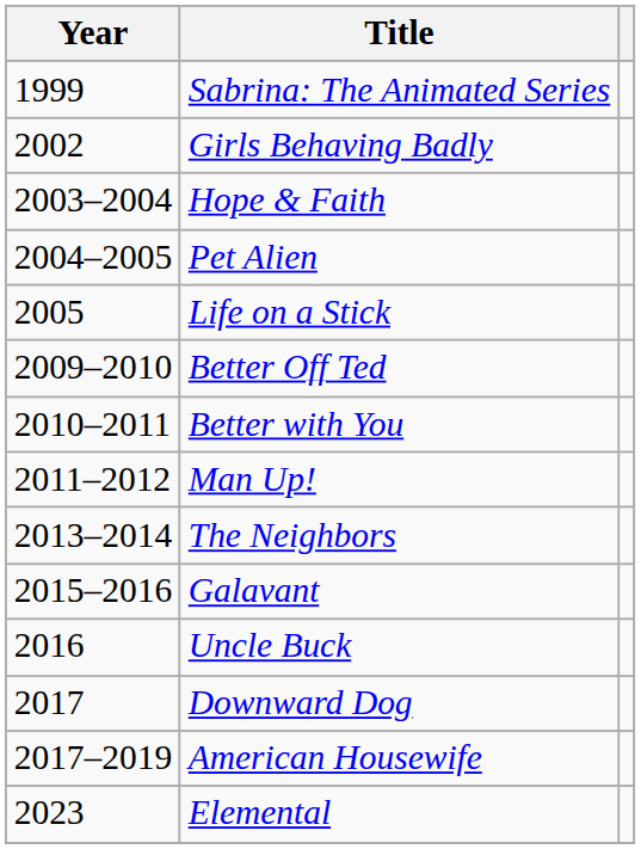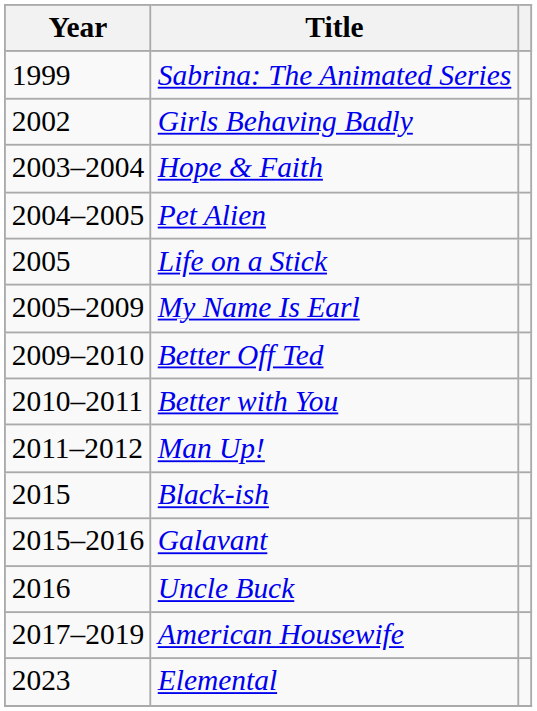 <table class="wikitable plainrowheaders sortable" style="margin-right: 0;">
 <tr>
 <th scope="col">Year</th>
 <th scope="col">Title</th>
 <th scope="col" class=unsortable></th>
 </tr>
 <tr>
 <td>1999</td>
 <td><em><a href='#'>Sabrina: The Animated Series</a></em></td>
 <td style="text-align: center;"></td>
 </tr>
 <tr>
 <td>2002</td>
 <td><em><a href='#'>Girls Behaving Badly</a></em></td>
 <td style="text-align: center;"></td>
 </tr>
 <tr>
 <td>2003–2004</td>
 <td><em><a href='#'>Hope & Faith</a></em></td>
 <td style="text-align: center;"></td>
 </tr>
 <tr>
 <td>2004–2005</td>
 <td><em><a href='#'>Pet Alien</a></em></td>
 <td style="text-align: center;"></td>
 </tr>
 <tr>
 <td>2005</td>
 <td><em><a href='#'>Life on a Stick</a></em></td>
 <td style="text-align: center;"></td>
 </tr>
 <tr>
+<td>2005–2009</td>
+<td><em><a href='#'>My Name Is Earl</a></em></td>
+<td style="text-align: center;"></td>
+</tr>
+<tr>
 <td>2009–2010</td>
 <td><em><a href='#'>Better Off Ted</a></em></td>
 <td style="text-align: center;"></td>
 </tr>
 <tr>
 <td>2010–2011</td>
 <td><em><a href='#'>Better with You</a></em></td>
 <td style="text-align: center;"></td>
 </tr>
 <tr>
 <td>2011–2012</td>
 <td><em><a href='#'>Man Up!</a></em></td>
 <td style="text-align: center;"></td>
 </tr>
 <tr>
-<td>2013–2014</td>
-<td><em><a href='#'>The Neighbors</a></em></td>
+<td>2015</td>
+<td><em><a href='#'>Black-ish</a></em></td>
 <td style="text-align: center;"></td>
 </tr>
 <tr>
 <td>2015–2016</td>
 <td><em><a href='#'>Galavant</a></em></td>
 <td style="text-align: center;"></td>
 </tr>
 <tr>
 <td>2016</td>
 <td><em><a href='#'>Uncle Buck</a></em></td>
-<td style="text-align: center;"></td>
-</tr>
-<tr>
-<td>2017</td>
-<td><em><a href='#'>Downward Dog</a></em></td>
 <td style="text-align: center;"></td>
 </tr>
 <tr>
 <td>2017–2019</td>
 <td><em><a href='#'>American Housewife</a></em></td>
 <td style="text-align: center;"></td>
 </tr>
 <tr>
 <td>2023</td>
 <td><em><a href='#'>Elemental</a></em></td>
 <td style="text-align: center;"></td>
 </tr>
 <tr>
 </tr>
 </table>
